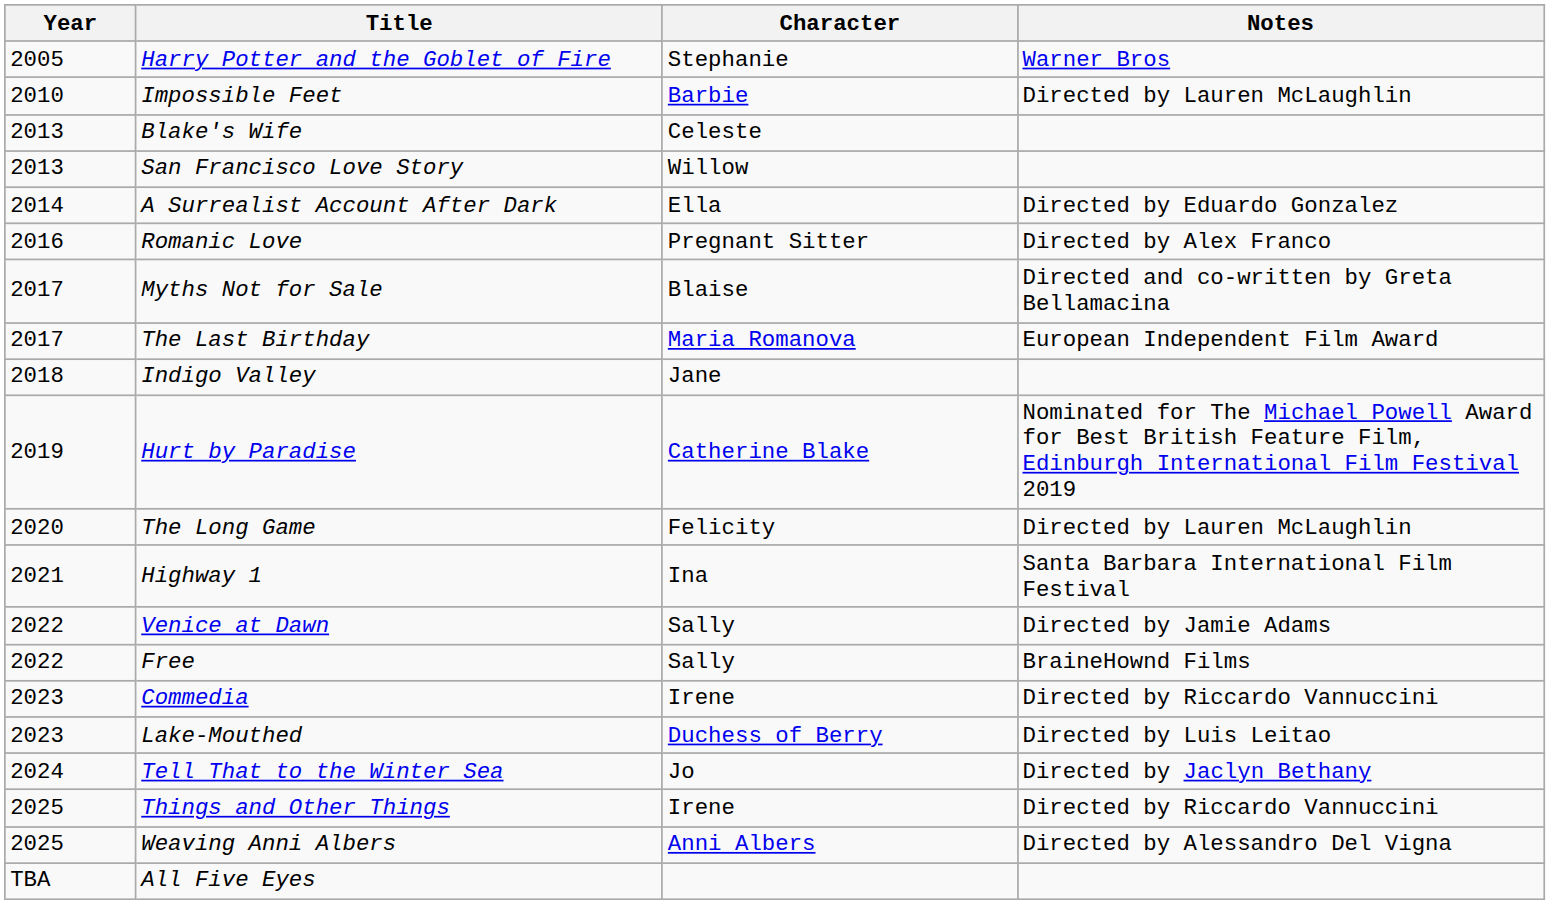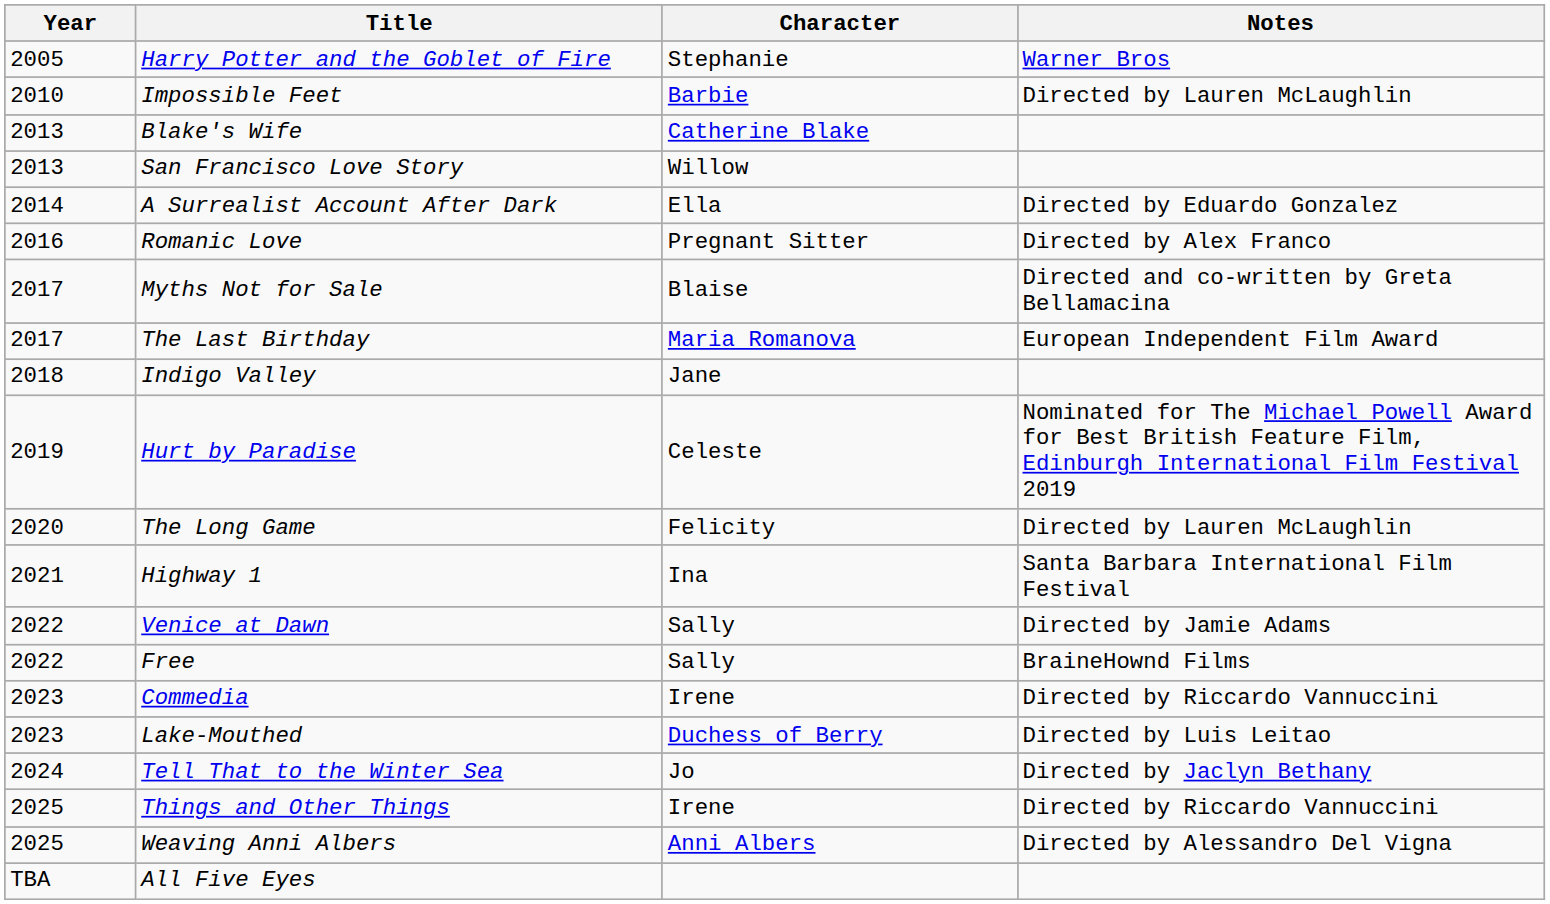 <table class="wikitable">
 <tr>
 <th scope="col" width="70">Year</th>
 <th scope="col" width="300">Title</th>
 <th scope="col" width="200">Character</th>
 <th scope="col" width="300">Notes</th>
 </tr>
 <tr>
 <td>2005</td>
 <td><em><a href='#'>Harry Potter and the Goblet of Fire</a></em></td>
 <td>Stephanie</td>
 <td><a href='#'>Warner Bros</a></td>
 </tr>
 <tr>
 <td>2010</td>
 <td><em>Impossible Feet</em></td>
 <td><a href='#'>Barbie</a></td>
 <td>Directed by Lauren McLaughlin</td>
 </tr>
 <tr>
 <td>2013</td>
 <td><em>Blake's Wife</em></td>
-<td>Celeste</td>
+<td><a href='#'>Catherine Blake</a></td>
 <td></td>
 </tr>
 <tr>
 <td>2013</td>
 <td><em>San Francisco Love Story</em></td>
 <td>Willow</td>
 <td></td>
 </tr>
 <tr>
 <td>2014</td>
 <td><em>A Surrealist Account After Dark</em></td>
 <td>Ella</td>
 <td>Directed by Eduardo Gonzalez</td>
 </tr>
 <tr>
 <td>2016</td>
 <td><em>Romanic Love</em></td>
 <td>Pregnant Sitter</td>
 <td>Directed by Alex Franco</td>
 </tr>
 <tr>
 <td>2017</td>
 <td><em>Myths Not for Sale</em></td>
 <td>Blaise</td>
 <td>Directed and co-written by Greta Bellamacina</td>
 </tr>
 <tr>
 <td>2017</td>
 <td><em>The Last Birthday</em></td>
 <td><a href='#'>Maria Romanova</a></td>
 <td>European Independent Film Award</td>
 </tr>
 <tr>
 <td>2018</td>
 <td><em>Indigo Valley</em></td>
 <td>Jane</td>
 <td></td>
 </tr>
 <tr>
 <td>2019</td>
 <td><em><a href='#'>Hurt by Paradise</a></em></td>
-<td><a href='#'>Catherine Blake</a></td>
+<td>Celeste</td>
 <td>Nominated for The <a href='#'>Michael Powell</a> Award for Best British Feature Film, <a href='#'>Edinburgh International Film Festival</a> 2019</td>
 </tr>
 <tr>
 <td>2020</td>
 <td><em>The Long Game</em></td>
 <td>Felicity</td>
 <td>Directed by Lauren McLaughlin</td>
 </tr>
 <tr>
 <td>2021</td>
 <td><em>Highway 1</em></td>
 <td>Ina</td>
 <td>Santa Barbara International Film Festival </td>
 </tr>
 <tr>
 <td>2022</td>
 <td><em><a href='#'>Venice at Dawn</a></em></td>
 <td>Sally</td>
 <td>Directed by Jamie Adams</td>
 </tr>
 <tr>
 <td>2022</td>
 <td><em>Free</em></td>
 <td>Sally</td>
 <td>BraineHownd Films</td>
 </tr>
 <tr>
 <td>2023</td>
 <td><em><a href='#'>Commedia</a></em></td>
 <td>Irene</td>
 <td>Directed by Riccardo Vannuccini</td>
 </tr>
 <tr>
 <td>2023</td>
 <td><em>Lake-Mouthed</em></td>
 <td><a href='#'>Duchess of Berry</a></td>
 <td>Directed by Luis Leitao</td>
 </tr>
 <tr>
 <td>2024</td>
 <td><em><a href='#'>Tell That to the Winter Sea</a></em></td>
 <td>Jo</td>
 <td>Directed by <a href='#'>Jaclyn Bethany</a></td>
 </tr>
 <tr>
 <td>2025</td>
 <td><em><a href='#'>Things and Other Things</a></em></td>
 <td>Irene</td>
 <td>Directed by Riccardo Vannuccini</td>
 </tr>
 <tr>
 <td>2025</td>
 <td><em>Weaving Anni Albers</em></td>
 <td><a href='#'>Anni Albers</a></td>
 <td>Directed by Alessandro Del Vigna</td>
 </tr>
 <tr>
 <td>TBA</td>
 <td><em>All Five Eyes</em></td>
 <td></td>
 <td></td>
 </tr>
 </table>
